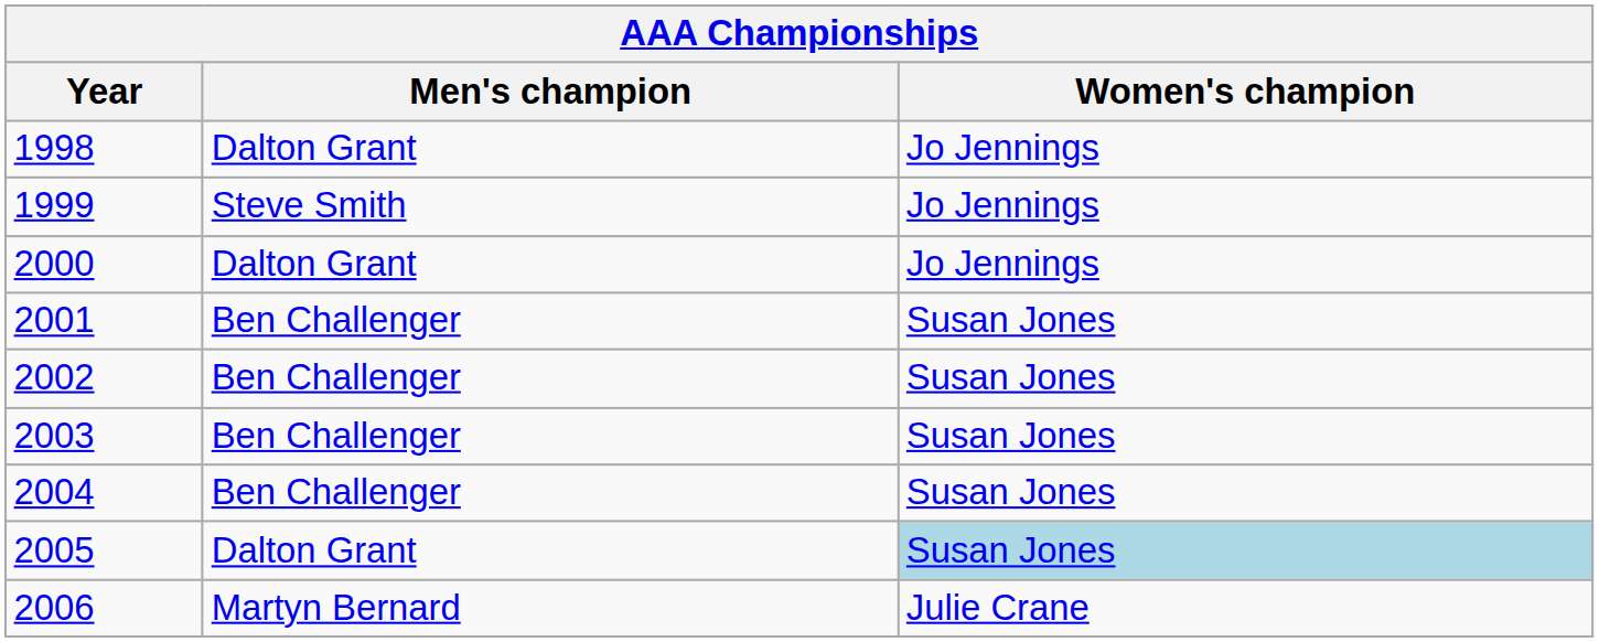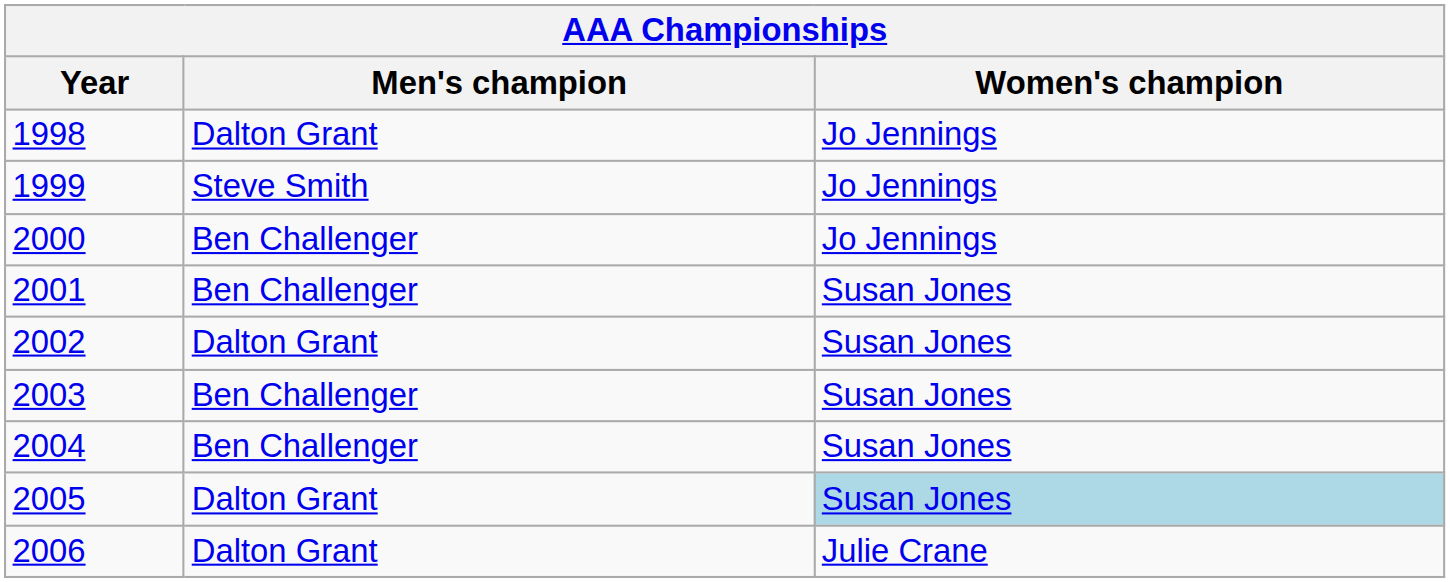 <table class="wikitable">
 <tr>
 <th colspan="3"><a href='#'>AAA Championships</a><br></th>
 </tr>
 <tr>
 <th width=80>Year</th>
 <th width=300>Men's champion</th>
 <th width=300>Women's champion</th>
 </tr>
 <tr>
 <td><a href='#'>1998</a></td>
 <td><a href='#'>Dalton Grant</a></td>
 <td><a href='#'>Jo Jennings</a></td>
 </tr>
 <tr>
 <td><a href='#'>1999</a></td>
 <td><a href='#'>Steve Smith</a></td>
 <td><a href='#'>Jo Jennings</a></td>
 </tr>
 <tr>
 <td><a href='#'>2000</a></td>
-<td><a href='#'>Dalton Grant</a></td>
+<td><a href='#'>Ben Challenger</a></td>
 <td><a href='#'>Jo Jennings</a></td>
 </tr>
 <tr>
 <td><a href='#'>2001</a></td>
 <td><a href='#'>Ben Challenger</a></td>
 <td><a href='#'>Susan Jones</a></td>
 </tr>
 <tr>
 <td><a href='#'>2002</a></td>
-<td><a href='#'>Ben Challenger</a></td>
+<td><a href='#'>Dalton Grant</a></td>
 <td><a href='#'>Susan Jones</a></td>
 </tr>
 <tr>
 <td><a href='#'>2003</a></td>
 <td><a href='#'>Ben Challenger</a></td>
 <td><a href='#'>Susan Jones</a></td>
 </tr>
 <tr>
 <td><a href='#'>2004</a></td>
 <td><a href='#'>Ben Challenger</a></td>
 <td><a href='#'>Susan Jones</a></td>
 </tr>
 <tr>
 <td><a href='#'>2005</a></td>
 <td><a href='#'>Dalton Grant</a></td>
 <td style="background: lightblue;"><a href='#'>Susan Jones</a></td>
 </tr>
 <tr>
 <td><a href='#'>2006</a></td>
-<td><a href='#'>Martyn Bernard</a></td>
+<td><a href='#'>Dalton Grant</a></td>
 <td><a href='#'>Julie Crane</a></td>
 </tr>
 </table>
